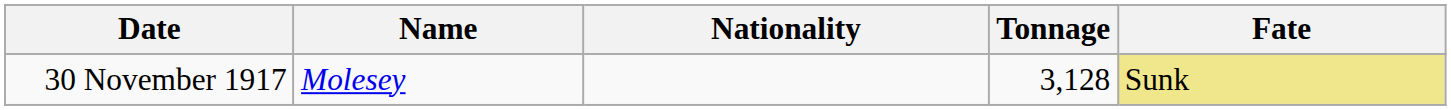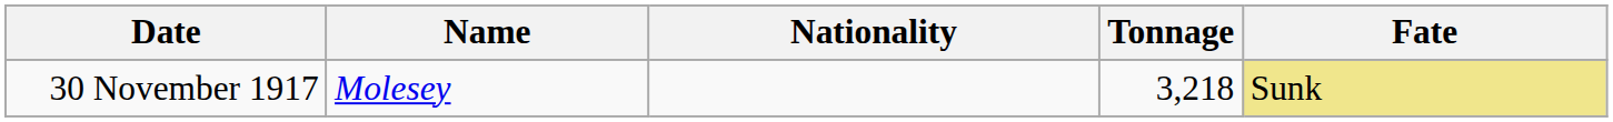 <table class="wikitable sortable">
 <tr>
 <th width="140px">Date</th>
 <th width="140px">Name</th>
 <th width="200px">Nationality</th>
 <th width="25px">Tonnage</th>
 <th width="160px">Fate</th>
 </tr>
 <tr>
 <td align="right">30 November 1917</td>
 <td align="left"><a href='#'><em>Molesey</em></a></td>
 <td align="left"></td>
-<td align="right">3,128</td>
+<td align="right">3,218</td>
 <td align="left" style="background: khaki;">Sunk</td>
 </tr>
 </table>
